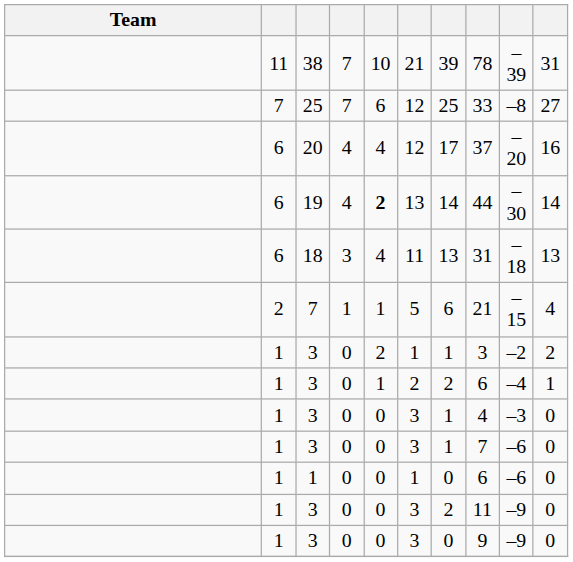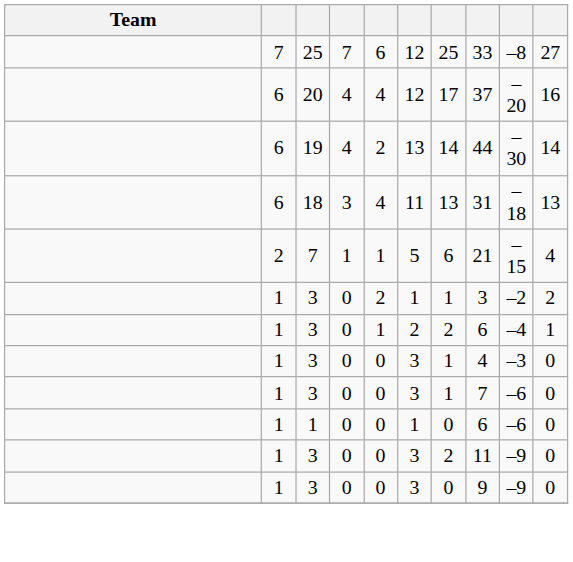 <table class="wikitable sortable" style="text-align:center">
 <tr>
 <th width=200>Team</th>
 <th width=20></th>
 <th width=20></th>
 <th width=20></th>
 <th width=20></th>
 <th width=20></th>
 <th width=20></th>
 <th width=20></th>
 <th width=20></th>
 <th width=20></th>
-</tr>
-<tr>
-<td align=left></td>
-<td>11</td>
-<td>38</td>
-<td>7</td>
-<td>10</td>
-<td>21</td>
-<td>39</td>
-<td>78</td>
-<td>–39</td>
-<td>31</td>
 </tr>
 <tr>
 <td align=left></td>
 <td>7</td>
 <td>25</td>
 <td>7</td>
 <td>6</td>
 <td>12</td>
 <td>25</td>
 <td>33</td>
 <td>–8</td>
 <td>27</td>
 </tr>
 <tr>
 <td align=left></td>
 <td>6</td>
 <td>20</td>
 <td>4</td>
 <td>4</td>
 <td>12</td>
 <td>17</td>
 <td>37</td>
 <td>–20</td>
 <td>16</td>
 </tr>
 <tr>
 <td align=left></td>
 <td>6</td>
 <td>19</td>
 <td>4</td>
-<td><strong>2</strong></td>
+<td>2</td>
 <td>13</td>
 <td>14</td>
 <td>44</td>
 <td>–30</td>
 <td>14</td>
 </tr>
 <tr>
 <td align=left></td>
 <td>6</td>
 <td>18</td>
 <td>3</td>
 <td>4</td>
 <td>11</td>
 <td>13</td>
 <td>31</td>
 <td>–18</td>
 <td>13</td>
 </tr>
 <tr>
 <td align=left></td>
 <td>2</td>
 <td>7</td>
 <td>1</td>
 <td>1</td>
 <td>5</td>
 <td>6</td>
 <td>21</td>
 <td>–15</td>
 <td>4</td>
 </tr>
 <tr>
 <td align=left></td>
 <td>1</td>
 <td>3</td>
 <td>0</td>
 <td>2</td>
 <td>1</td>
 <td>1</td>
 <td>3</td>
 <td>–2</td>
 <td>2</td>
 </tr>
 <tr>
 <td align=left></td>
 <td>1</td>
 <td>3</td>
 <td>0</td>
 <td>1</td>
 <td>2</td>
 <td>2</td>
 <td>6</td>
 <td>–4</td>
 <td>1</td>
 </tr>
 <tr>
 <td align=left></td>
 <td>1</td>
 <td>3</td>
 <td>0</td>
 <td>0</td>
 <td>3</td>
 <td>1</td>
 <td>4</td>
 <td>–3</td>
 <td>0</td>
 </tr>
 <tr>
 <td align=left></td>
 <td>1</td>
 <td>3</td>
 <td>0</td>
 <td>0</td>
 <td>3</td>
 <td>1</td>
 <td>7</td>
 <td>–6</td>
 <td>0</td>
 </tr>
 <tr>
 <td align=left></td>
 <td>1</td>
 <td>1</td>
 <td>0</td>
 <td>0</td>
 <td>1</td>
 <td>0</td>
 <td>6</td>
 <td>–6</td>
 <td>0</td>
 </tr>
 <tr>
 <td align=left></td>
 <td>1</td>
 <td>3</td>
 <td>0</td>
 <td>0</td>
 <td>3</td>
 <td>2</td>
 <td>11</td>
 <td>–9</td>
 <td>0</td>
 </tr>
 <tr>
 <td align=left></td>
 <td>1</td>
 <td>3</td>
 <td>0</td>
 <td>0</td>
 <td>3</td>
 <td>0</td>
 <td>9</td>
 <td>–9</td>
 <td>0</td>
 </tr>
 <tr>
 </tr>
 </table>
